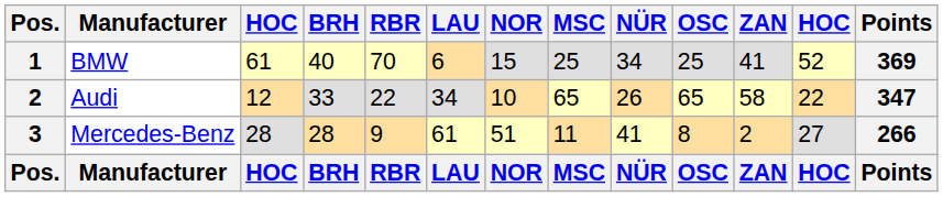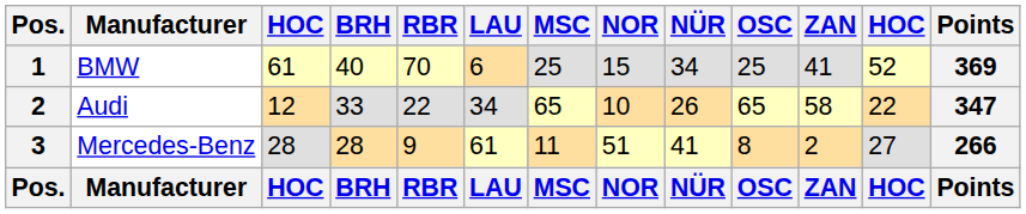 <table style="background:#FFFFFF;"| Class="wikitable" style="font-size:85%; text-align:center">
 <tr style="background:#f9f9f9" valign="top">
 <th valign="middle">Pos.</th>
 <th valign="middle">Manufacturer</th>
 <th><a href='#'>HOC</a><br></th>
 <th><a href='#'>BRH</a><br></th>
 <th><a href='#'>RBR</a><br></th>
 <th><a href='#'>LAU</a><br></th>
+<th><a href='#'>MSC</a><br></th>
 <th><a href='#'>NOR</a><br></th>
-<th><a href='#'>MSC</a><br></th>
 <th><a href='#'>NÜR</a><br></th>
 <th><a href='#'>OSC</a><br></th>
 <th><a href='#'>ZAN</a><br></th>
 <th><a href='#'>HOC</a><br></th>
 <th valign="middle">Points</th>
 </tr>
 <tr>
 <th>1</th>
 <td align="left"><a href='#'>BMW</a></td>
 <td style="background:#FFFFBF;">61</td>
 <td style="background:#FFFFBF;">40</td>
 <td style="background:#FFFFBF;">70</td>
 <td style="background:#FFDF9F;">6</td>
+<td style="background:#DFDFDF;">25</td>
 <td style="background:#DFDFDF;">15</td>
-<td style="background:#DFDFDF;">25</td>
 <td style="background:#DFDFDF;">34</td>
 <td style="background:#DFDFDF;">25</td>
 <td style="background:#DFDFDF;">41</td>
 <td style="background:#FFFFBF;">52</td>
 <th>369</th>
 </tr>
 <tr>
 <th>2</th>
 <td align="left"><a href='#'>Audi</a></td>
 <td style="background:#FFDF9F;">12</td>
 <td style="background:#DFDFDF;">33</td>
 <td style="background:#DFDFDF;">22</td>
 <td style="background:#DFDFDF;">34</td>
+<td style="background:#FFFFBF;">65</td>
 <td style="background:#FFDF9F;">10</td>
-<td style="background:#FFFFBF;">65</td>
 <td style="background:#FFDF9F;">26</td>
 <td style="background:#FFFFBF;">65</td>
 <td style="background:#FFFFBF;">58</td>
 <td style="background:#FFDF9F;">22</td>
 <th>347</th>
 </tr>
 <tr>
 <th>3</th>
 <td align="left"><a href='#'>Mercedes-Benz</a></td>
 <td style="background:#DFDFDF;">28</td>
 <td style="background:#FFDF9F;">28</td>
 <td style="background:#FFDF9F;">9</td>
 <td style="background:#FFFFBF;">61</td>
+<td style="background:#FFDF9F;">11</td>
 <td style="background:#FFFFBF;">51</td>
-<td style="background:#FFDF9F;">11</td>
 <td style="background:#FFFFBF;">41</td>
 <td style="background:#FFDF9F;">8</td>
 <td style="background:#FFDF9F;">2</td>
 <td style="background:#DFDFDF;">27</td>
 <th>266</th>
 </tr>
 <tr valign="top">
 <th valign="middle">Pos.</th>
 <th valign="middle">Manufacturer</th>
 <th><a href='#'>HOC</a><br></th>
 <th><a href='#'>BRH</a><br></th>
 <th><a href='#'>RBR</a><br></th>
 <th><a href='#'>LAU</a><br></th>
+<th><a href='#'>MSC</a><br></th>
 <th><a href='#'>NOR</a><br></th>
-<th><a href='#'>MSC</a><br></th>
 <th><a href='#'>NÜR</a><br></th>
 <th><a href='#'>OSC</a><br></th>
 <th><a href='#'>ZAN</a><br></th>
 <th><a href='#'>HOC</a><br></th>
 <th valign="middle">Points</th>
 </tr>
 </table>
